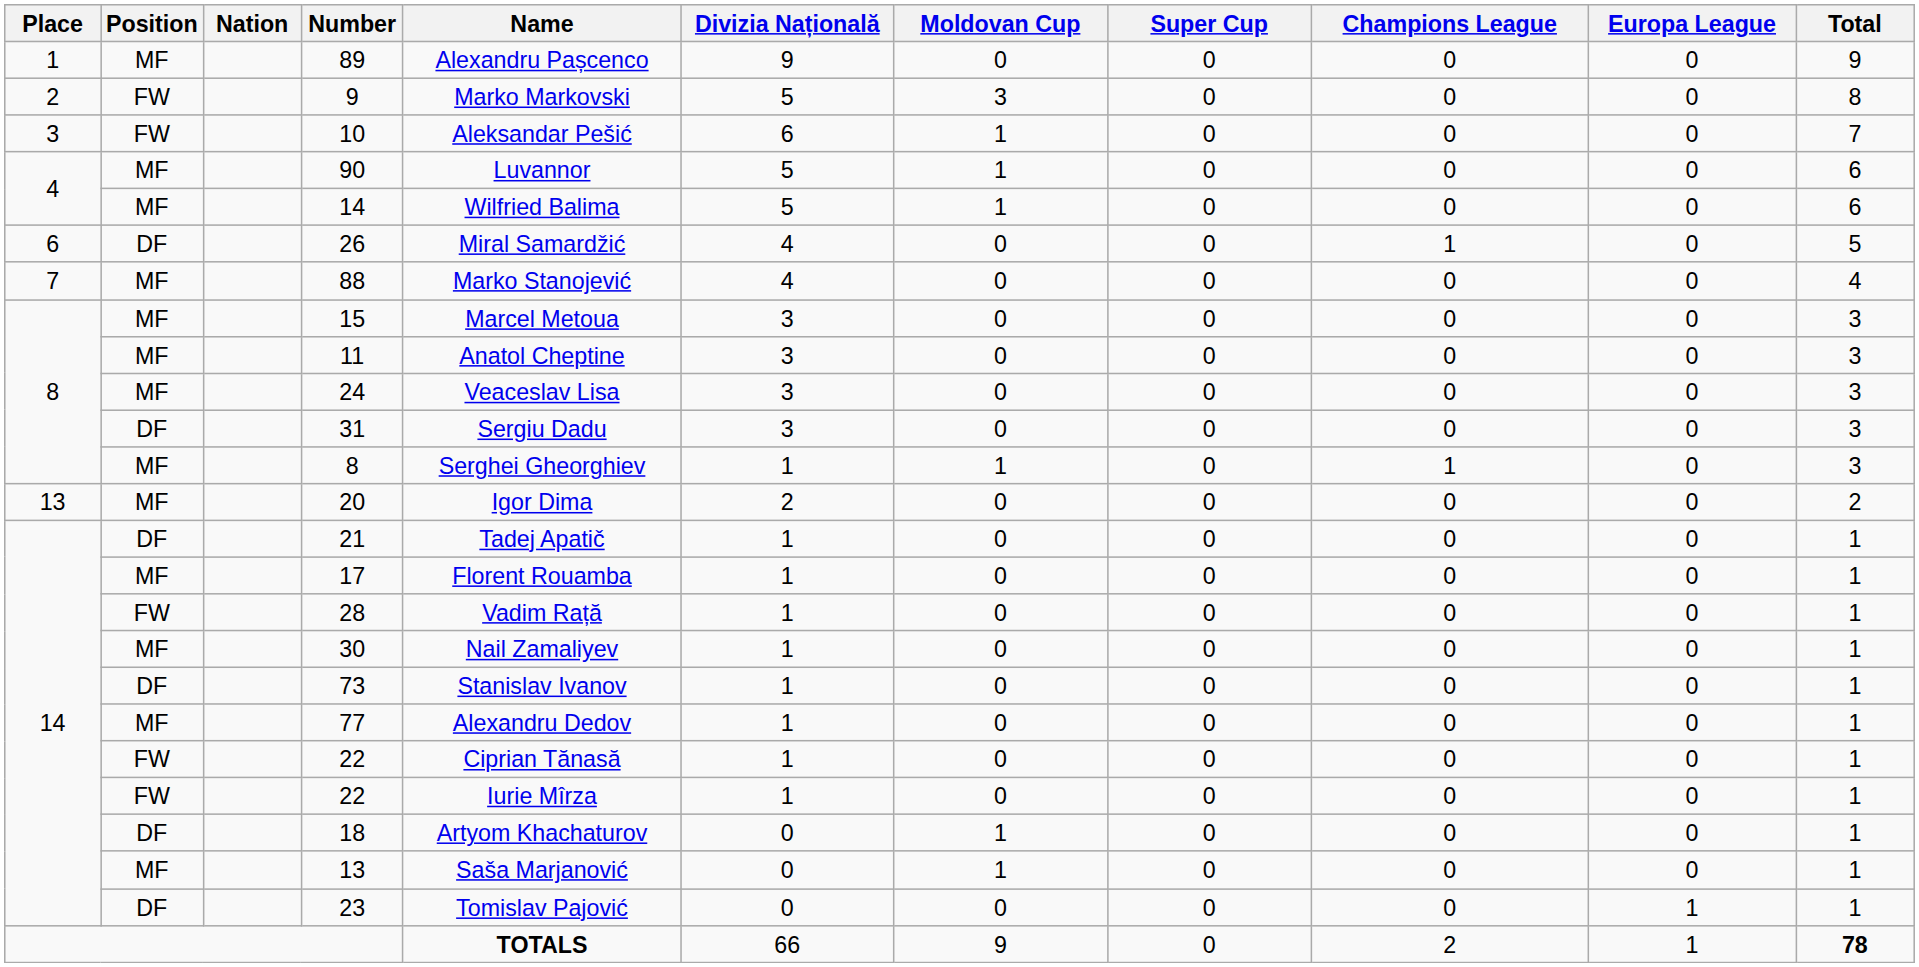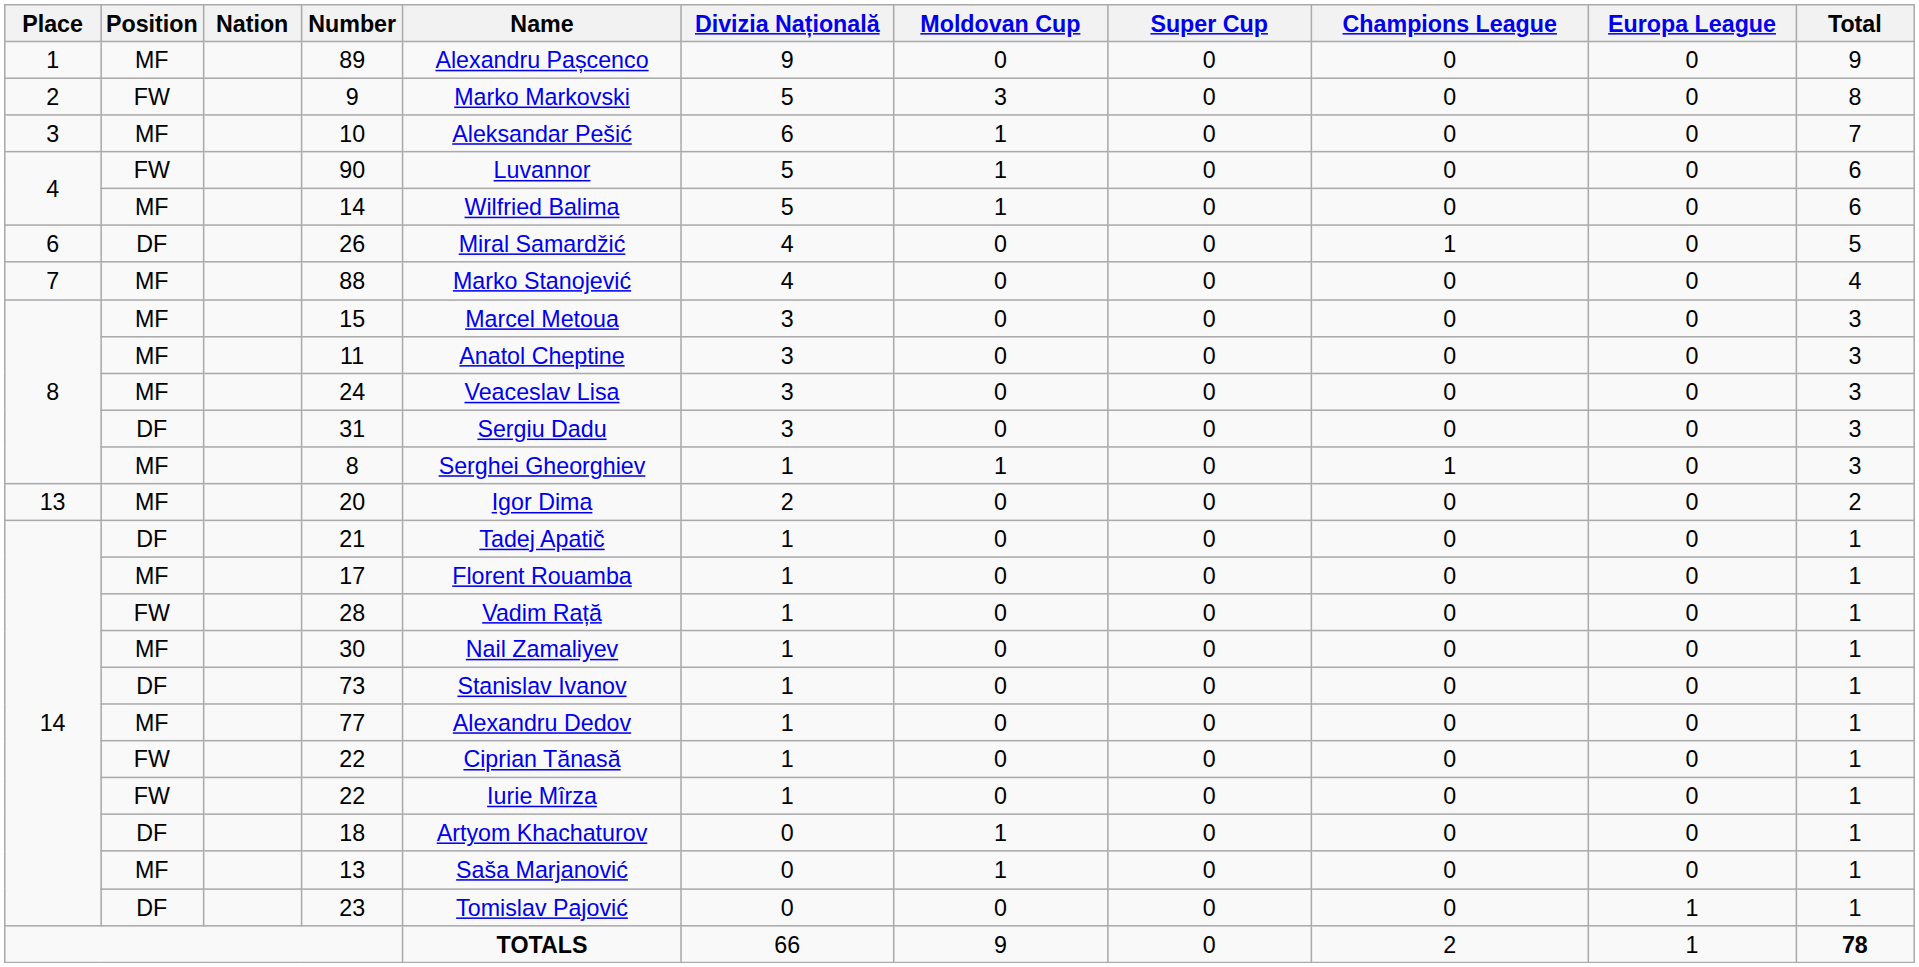 <table class="wikitable" style="font-size: 95%; text-align: center;">
 <tr>
 <th width=60>Place</th>
 <th width=60>Position</th>
 <th width=60>Nation</th>
 <th width=60>Number</th>
 <th width=200>Name</th>
 <th width=150><a href='#'>Divizia Națională</a></th>
 <th width=150><a href='#'>Moldovan Cup</a></th>
 <th width=150><a href='#'>Super Cup</a></th>
 <th width=200><a href='#'>Champions League</a></th>
 <th width=150><a href='#'>Europa League</a></th>
 <th width=80><strong>Total</strong></th>
 </tr>
 <tr>
 <td>1</td>
 <td>MF</td>
 <td></td>
 <td>89</td>
 <td><a href='#'>Alexandru Pașcenco</a></td>
 <td>9</td>
 <td>0</td>
 <td>0</td>
 <td>0</td>
 <td>0</td>
 <td>9</td>
 </tr>
 <tr>
 <td>2</td>
 <td>FW</td>
 <td></td>
 <td>9</td>
 <td><a href='#'>Marko Markovski</a></td>
 <td>5</td>
 <td>3</td>
 <td>0</td>
 <td>0</td>
 <td>0</td>
 <td>8</td>
 </tr>
 <tr>
 <td>3</td>
-<td>FW</td>
+<td>MF</td>
 <td></td>
 <td>10</td>
 <td><a href='#'>Aleksandar Pešić</a></td>
 <td>6</td>
 <td>1</td>
 <td>0</td>
 <td>0</td>
 <td>0</td>
 <td>7</td>
 </tr>
 <tr>
 <td rowspan="2">4</td>
-<td>MF</td>
+<td>FW</td>
 <td></td>
 <td>90</td>
 <td><a href='#'>Luvannor</a></td>
 <td>5</td>
 <td>1</td>
 <td>0</td>
 <td>0</td>
 <td>0</td>
 <td>6</td>
 </tr>
 <tr>
 <td>MF</td>
 <td></td>
 <td>14</td>
 <td><a href='#'>Wilfried Balima</a></td>
 <td>5</td>
 <td>1</td>
 <td>0</td>
 <td>0</td>
 <td>0</td>
 <td>6</td>
 </tr>
 <tr>
 <td>6</td>
 <td>DF</td>
 <td></td>
 <td>26</td>
 <td><a href='#'>Miral Samardžić</a></td>
 <td>4</td>
 <td>0</td>
 <td>0</td>
 <td>1</td>
 <td>0</td>
 <td>5</td>
 </tr>
 <tr>
 <td>7</td>
 <td>MF</td>
 <td></td>
 <td>88</td>
 <td><a href='#'>Marko Stanojević</a></td>
 <td>4</td>
 <td>0</td>
 <td>0</td>
 <td>0</td>
 <td>0</td>
 <td>4</td>
 </tr>
 <tr>
 <td rowspan="5">8</td>
 <td>MF</td>
 <td></td>
 <td>15</td>
 <td><a href='#'>Marcel Metoua</a></td>
 <td>3</td>
 <td>0</td>
 <td>0</td>
 <td>0</td>
 <td>0</td>
 <td>3</td>
 </tr>
 <tr>
 <td>MF</td>
 <td></td>
 <td>11</td>
 <td><a href='#'>Anatol Cheptine</a></td>
 <td>3</td>
 <td>0</td>
 <td>0</td>
 <td>0</td>
 <td>0</td>
 <td>3</td>
 </tr>
 <tr>
 <td>MF</td>
 <td></td>
 <td>24</td>
 <td><a href='#'>Veaceslav Lisa</a></td>
 <td>3</td>
 <td>0</td>
 <td>0</td>
 <td>0</td>
 <td>0</td>
 <td>3</td>
 </tr>
 <tr>
 <td>DF</td>
 <td></td>
 <td>31</td>
 <td><a href='#'>Sergiu Dadu</a></td>
 <td>3</td>
 <td>0</td>
 <td>0</td>
 <td>0</td>
 <td>0</td>
 <td>3</td>
 </tr>
 <tr>
 <td>MF</td>
 <td></td>
 <td>8</td>
 <td><a href='#'>Serghei Gheorghiev</a></td>
 <td>1</td>
 <td>1</td>
 <td>0</td>
 <td>1</td>
 <td>0</td>
 <td>3</td>
 </tr>
 <tr>
 <td>13</td>
 <td>MF</td>
 <td></td>
 <td>20</td>
 <td><a href='#'>Igor Dima</a></td>
 <td>2</td>
 <td>0</td>
 <td>0</td>
 <td>0</td>
 <td>0</td>
 <td>2</td>
 </tr>
 <tr>
 <td rowspan="11">14</td>
 <td>DF</td>
 <td></td>
 <td>21</td>
 <td><a href='#'>Tadej Apatič</a></td>
 <td>1</td>
 <td>0</td>
 <td>0</td>
 <td>0</td>
 <td>0</td>
 <td>1</td>
 </tr>
 <tr>
 <td>MF</td>
 <td></td>
 <td>17</td>
 <td><a href='#'>Florent Rouamba</a></td>
 <td>1</td>
 <td>0</td>
 <td>0</td>
 <td>0</td>
 <td>0</td>
 <td>1</td>
 </tr>
 <tr>
 <td>FW</td>
 <td></td>
 <td>28</td>
 <td><a href='#'>Vadim Rață</a></td>
 <td>1</td>
 <td>0</td>
 <td>0</td>
 <td>0</td>
 <td>0</td>
 <td>1</td>
 </tr>
 <tr>
 <td>MF</td>
 <td></td>
 <td>30</td>
 <td><a href='#'>Nail Zamaliyev</a></td>
 <td>1</td>
 <td>0</td>
 <td>0</td>
 <td>0</td>
 <td>0</td>
 <td>1</td>
 </tr>
 <tr>
 <td>DF</td>
 <td></td>
 <td>73</td>
 <td><a href='#'>Stanislav Ivanov</a></td>
 <td>1</td>
 <td>0</td>
 <td>0</td>
 <td>0</td>
 <td>0</td>
 <td>1</td>
 </tr>
 <tr>
 <td>MF</td>
 <td></td>
 <td>77</td>
 <td><a href='#'>Alexandru Dedov</a></td>
 <td>1</td>
 <td>0</td>
 <td>0</td>
 <td>0</td>
 <td>0</td>
 <td>1</td>
 </tr>
 <tr>
 <td>FW</td>
 <td></td>
 <td>22</td>
 <td><a href='#'>Ciprian Tănasă</a></td>
 <td>1</td>
 <td>0</td>
 <td>0</td>
 <td>0</td>
 <td>0</td>
 <td>1</td>
 </tr>
 <tr>
 <td>FW</td>
 <td></td>
 <td>22</td>
 <td><a href='#'>Iurie Mîrza</a></td>
 <td>1</td>
 <td>0</td>
 <td>0</td>
 <td>0</td>
 <td>0</td>
 <td>1</td>
 </tr>
 <tr>
 <td>DF</td>
 <td></td>
 <td>18</td>
 <td><a href='#'>Artyom Khachaturov</a></td>
 <td>0</td>
 <td>1</td>
 <td>0</td>
 <td>0</td>
 <td>0</td>
 <td>1</td>
 </tr>
 <tr>
 <td>MF</td>
 <td></td>
 <td>13</td>
 <td><a href='#'>Saša Marjanović</a></td>
 <td>0</td>
 <td>1</td>
 <td>0</td>
 <td>0</td>
 <td>0</td>
 <td>1</td>
 </tr>
 <tr>
 <td>DF</td>
 <td></td>
 <td>23</td>
 <td><a href='#'>Tomislav Pajović</a></td>
 <td>0</td>
 <td>0</td>
 <td>0</td>
 <td>0</td>
 <td>1</td>
 <td>1</td>
 </tr>
 <tr>
 <td colspan="4"></td>
 <td><strong>TOTALS</strong></td>
 <td>66</td>
 <td>9</td>
 <td>0</td>
 <td>2</td>
 <td>1</td>
 <td><strong>78</strong></td>
 </tr>
 </table>
